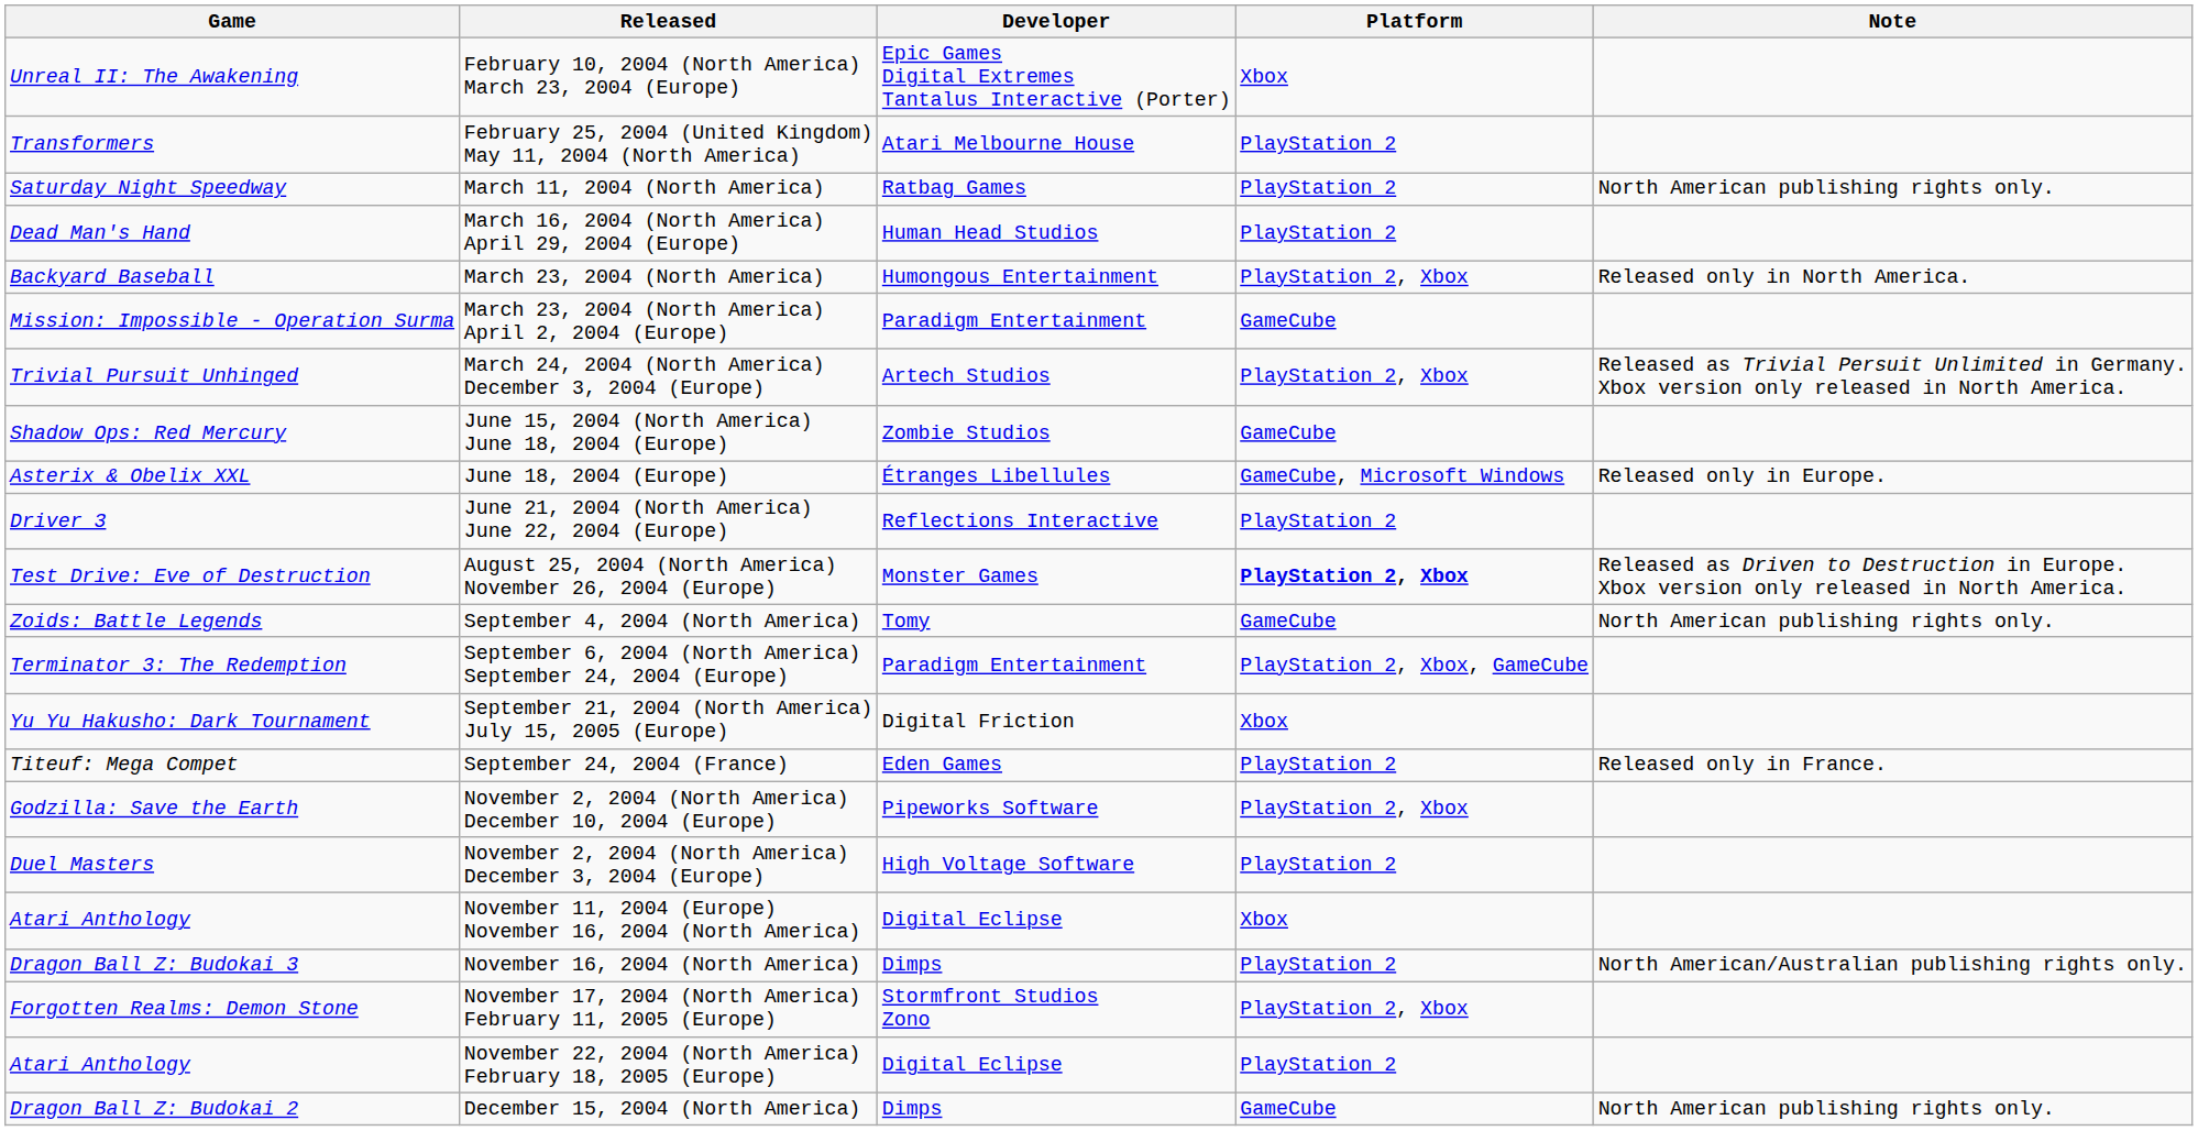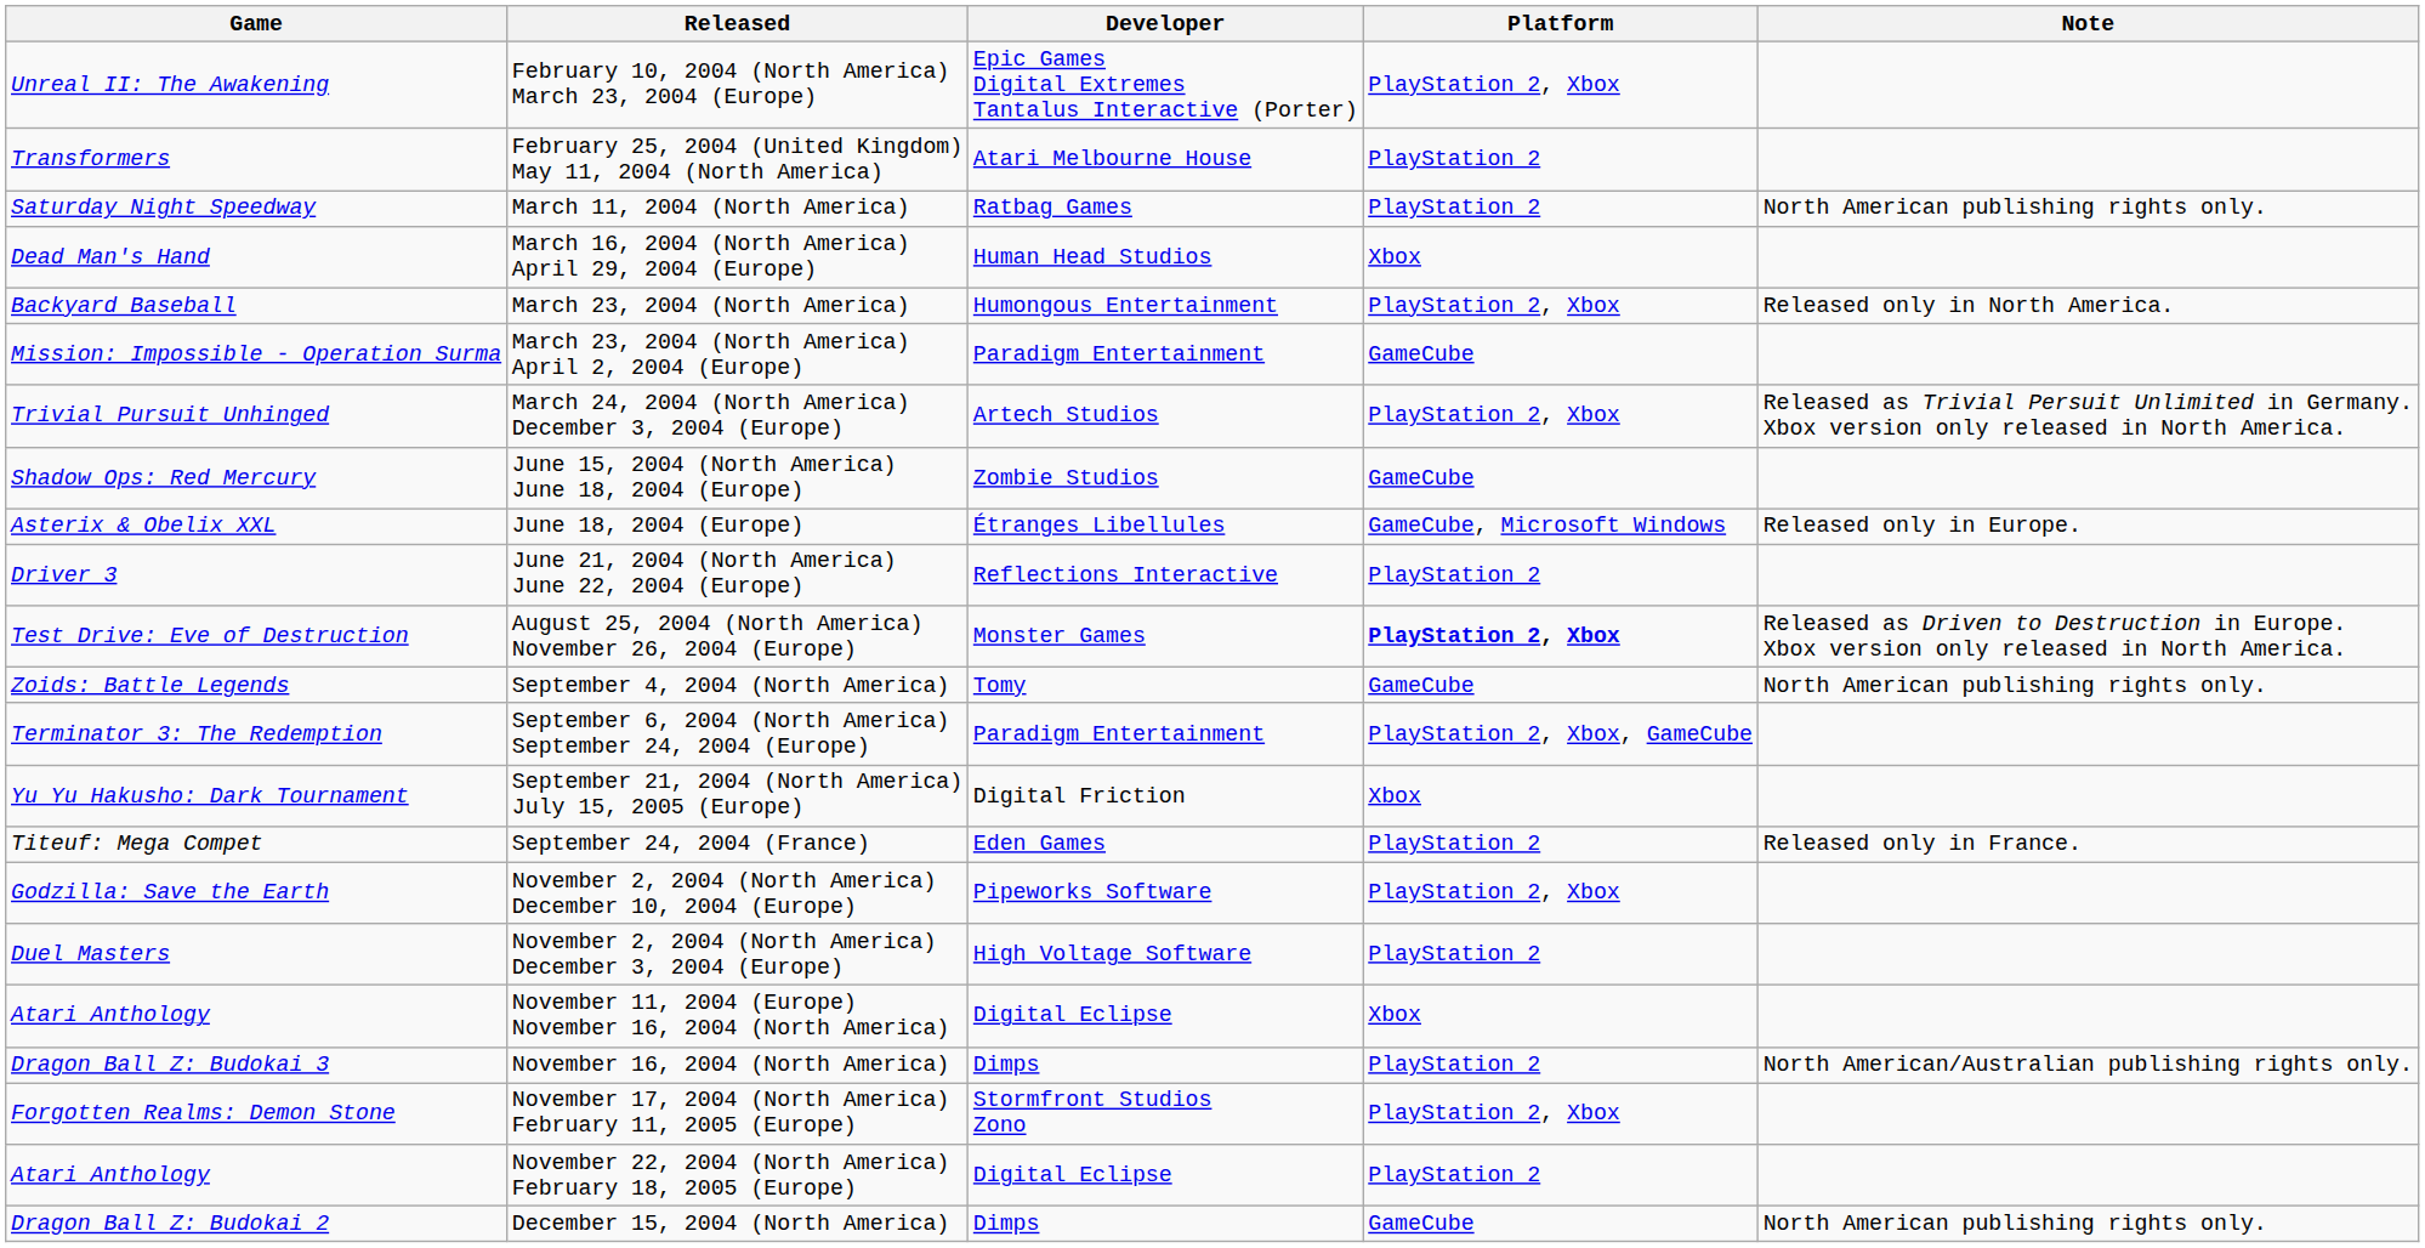 <table class="wikitable sortable">
 <tr>
 <th>Game</th>
 <th>Released</th>
 <th>Developer</th>
 <th>Platform</th>
 <th>Note</th>
 </tr>
 <tr>
 <td><em><a href='#'>Unreal II: The Awakening</a></em></td>
 <td>February 10, 2004 (North America)<br>March 23, 2004 (Europe)</td>
 <td><a href='#'>Epic Games</a><br><a href='#'>Digital Extremes</a><br><a href='#'>Tantalus Interactive</a> (Porter)</td>
-<td><a href='#'>Xbox</a></td>
+<td><a href='#'>PlayStation 2</a>, <a href='#'>Xbox</a></td>
 <td></td>
 </tr>
 <tr>
 <td><em><a href='#'>Transformers</a></em></td>
 <td>February 25, 2004 (United Kingdom)<br>May 11, 2004 (North America)</td>
 <td><a href='#'>Atari Melbourne House</a></td>
 <td><a href='#'>PlayStation 2</a></td>
 <td></td>
 </tr>
 <tr>
 <td><em><a href='#'>Saturday Night Speedway</a></em></td>
 <td>March 11, 2004 (North America)</td>
 <td><a href='#'>Ratbag Games</a></td>
 <td><a href='#'>PlayStation 2</a></td>
 <td>North American publishing rights only.</td>
 </tr>
 <tr>
 <td><em><a href='#'>Dead Man's Hand</a></em></td>
 <td>March 16, 2004 (North America)<br>April 29, 2004 (Europe)</td>
 <td><a href='#'>Human Head Studios</a></td>
-<td><a href='#'>PlayStation 2</a></td>
+<td><a href='#'>Xbox</a></td>
 <td></td>
 </tr>
 <tr>
 <td><em><a href='#'>Backyard Baseball</a></em></td>
 <td>March 23, 2004 (North America)</td>
 <td><a href='#'>Humongous Entertainment</a></td>
 <td><a href='#'>PlayStation 2</a>, <a href='#'>Xbox</a></td>
 <td>Released only in North America.</td>
 </tr>
 <tr>
 <td><em><a href='#'>Mission: Impossible - Operation Surma</a></em></td>
 <td>March 23, 2004 (North America)<br>April 2, 2004 (Europe)</td>
 <td><a href='#'>Paradigm Entertainment</a></td>
 <td><a href='#'>GameCube</a></td>
 <td></td>
 </tr>
 <tr>
 <td><em><a href='#'>Trivial Pursuit Unhinged</a></em></td>
 <td>March 24, 2004 (North America)<br>December 3, 2004 (Europe)</td>
 <td><a href='#'>Artech Studios</a></td>
 <td><a href='#'>PlayStation 2</a>, <a href='#'>Xbox</a></td>
 <td>Released as <em>Trivial Persuit Unlimited</em> in Germany.<br>Xbox version only released in North America.</td>
 </tr>
 <tr>
 <td><em><a href='#'>Shadow Ops: Red Mercury</a></em></td>
 <td>June 15, 2004 (North America)<br>June 18, 2004 (Europe)</td>
 <td><a href='#'>Zombie Studios</a></td>
 <td><a href='#'>GameCube</a></td>
 <td></td>
 </tr>
 <tr>
 <td><em><a href='#'>Asterix & Obelix XXL</a></em></td>
 <td>June 18, 2004 (Europe)</td>
 <td><a href='#'>Étranges Libellules</a></td>
 <td><a href='#'>GameCube</a>, <a href='#'>Microsoft Windows</a></td>
 <td>Released only in Europe.</td>
 </tr>
 <tr>
 <td><em><a href='#'>Driver 3</a></em></td>
 <td>June 21, 2004 (North America)<br>June 22, 2004 (Europe)</td>
 <td><a href='#'>Reflections Interactive</a></td>
 <td><a href='#'>PlayStation 2</a></td>
 <td></td>
 </tr>
 <tr>
 <td><em><a href='#'>Test Drive: Eve of Destruction</a></em></td>
 <td>August 25, 2004 (North America)<br>November 26, 2004 (Europe)</td>
 <td><a href='#'>Monster Games</a></td>
 <td><strong><a href='#'>PlayStation 2</a>, <a href='#'>Xbox</a></strong></td>
 <td>Released as <em>Driven to Destruction</em> in Europe.<br>Xbox version only released in North America.</td>
 </tr>
 <tr>
 <td><em><a href='#'>Zoids: Battle Legends</a></em></td>
 <td>September 4, 2004 (North America)</td>
 <td><a href='#'>Tomy</a></td>
 <td><a href='#'>GameCube</a></td>
 <td>North American publishing rights only.</td>
 </tr>
 <tr>
 <td><em><a href='#'>Terminator 3: The Redemption</a></em></td>
 <td>September 6, 2004 (North America)<br>September 24, 2004 (Europe)</td>
 <td><a href='#'>Paradigm Entertainment</a></td>
 <td><a href='#'>PlayStation 2</a>, <a href='#'>Xbox</a>, <a href='#'>GameCube</a></td>
 <td></td>
 </tr>
 <tr>
 <td><em><a href='#'>Yu Yu Hakusho: Dark Tournament</a></em></td>
 <td>September 21, 2004 (North America)<br>July 15, 2005 (Europe)</td>
 <td>Digital Friction</td>
 <td><a href='#'>Xbox</a></td>
 <td></td>
 </tr>
 <tr>
 <td><em>Titeuf: Mega Compet</em></td>
 <td>September 24, 2004 (France)</td>
 <td><a href='#'>Eden Games</a></td>
 <td><a href='#'>PlayStation 2</a></td>
 <td>Released only in France.</td>
 </tr>
 <tr>
 <td><em><a href='#'>Godzilla: Save the Earth</a></em></td>
 <td>November 2, 2004 (North America)<br>December 10, 2004 (Europe)</td>
 <td><a href='#'>Pipeworks Software</a></td>
 <td><a href='#'>PlayStation 2</a>, <a href='#'>Xbox</a></td>
 <td></td>
 </tr>
 <tr>
 <td><em><a href='#'>Duel Masters</a></em></td>
 <td>November 2, 2004 (North America)<br>December 3, 2004 (Europe)</td>
 <td><a href='#'>High Voltage Software</a></td>
 <td><a href='#'>PlayStation 2</a></td>
 <td></td>
 </tr>
 <tr>
 <td><em><a href='#'>Atari Anthology</a></em></td>
 <td>November 11, 2004 (Europe)<br>November 16, 2004 (North America)</td>
 <td><a href='#'>Digital Eclipse</a></td>
 <td><a href='#'>Xbox</a></td>
 </tr>
 <tr>
 <td><em><a href='#'>Dragon Ball Z: Budokai 3</a></em></td>
 <td>November 16, 2004 (North America)</td>
 <td><a href='#'>Dimps</a></td>
 <td><a href='#'>PlayStation 2</a></td>
 <td>North American/Australian publishing rights only.</td>
 </tr>
 <tr>
 <td><em><a href='#'>Forgotten Realms: Demon Stone</a></em></td>
 <td>November 17, 2004 (North America)<br>February 11, 2005 (Europe)</td>
 <td><a href='#'>Stormfront Studios</a><br><a href='#'>Zono</a></td>
 <td><a href='#'>PlayStation 2</a>, <a href='#'>Xbox</a></td>
 <td></td>
 </tr>
 <tr>
 <td><em><a href='#'>Atari Anthology</a></em></td>
 <td>November 22, 2004 (North America)<br>February 18, 2005 (Europe)</td>
 <td><a href='#'>Digital Eclipse</a></td>
 <td><a href='#'>PlayStation 2</a></td>
 <td></td>
 </tr>
 <tr>
 <td><em><a href='#'>Dragon Ball Z: Budokai 2</a></em></td>
 <td>December 15, 2004 (North America)</td>
 <td><a href='#'>Dimps</a></td>
 <td><a href='#'>GameCube</a></td>
 <td>North American publishing rights only.</td>
 </tr>
 </table>
